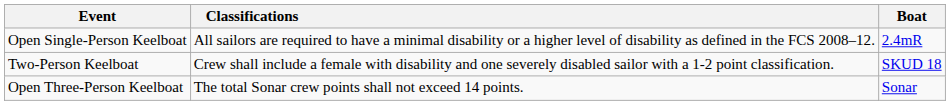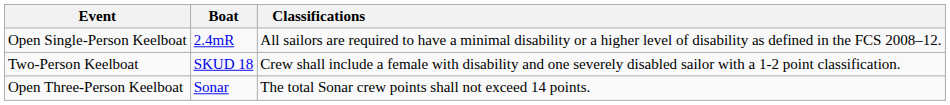 <table class="wikitable">
 <tr>
 <th>Event</th>
+<th>Boat</th>
 <th style="text-align:left;padding-left:1em;">Classifications</th>
-<th>Boat</th>
 </tr>
 <tr>
 <td>Open Single-Person Keelboat</td>
+<td><a href='#'>2.4mR</a></td>
 <td>All sailors are required to have a minimal disability or a higher level of disability as defined in the FCS 2008–12.</td>
-<td><a href='#'>2.4mR</a></td>
 </tr>
 <tr>
 <td>Two-Person Keelboat</td>
+<td><a href='#'>SKUD 18</a></td>
 <td>Crew shall include a female with disability and one severely disabled sailor with a 1-2 point classification.</td>
-<td><a href='#'>SKUD 18</a></td>
 </tr>
 <tr>
 <td>Open Three-Person Keelboat</td>
+<td><a href='#'>Sonar</a></td>
 <td>The total Sonar crew points shall not exceed 14 points.</td>
-<td><a href='#'>Sonar</a></td>
 </tr>
 </table>
